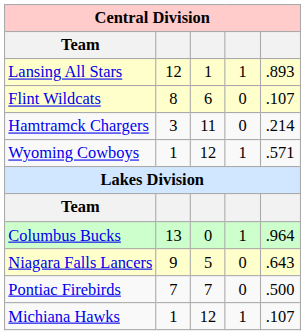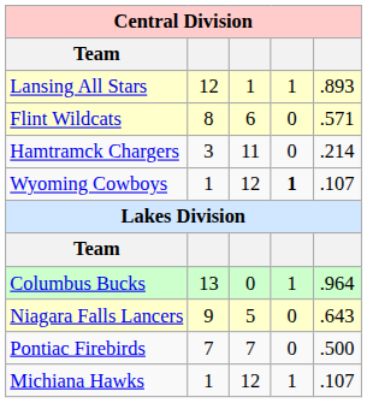 <table class="wikitable" style="font-size:95%; text-align:center">
 <tr>
 <th colspan="10" style="background-color: #FFCBCB;text-align:center;vertical-align:middle;">Central Division</th>
 </tr>
 <tr>
 <th>Team</th>
 <th width="25"></th>
 <th width="25"></th>
 <th width="25"></th>
 <th width="30"></th>
 </tr>
 <tr style="background:#ffc;">
 <td style="text-align:left;"><a href='#'>Lansing All Stars</a></td>
 <td>12</td>
 <td>1</td>
 <td>1</td>
 <td>.893</td>
 </tr>
 <tr style="background:#ffc;">
 <td style="text-align:left;"><a href='#'>Flint Wildcats</a></td>
 <td>8</td>
 <td>6</td>
 <td>0</td>
-<td>.107</td>
+<td>.571</td>
 </tr>
 <tr>
 <td style="text-align:left;"><a href='#'>Hamtramck Chargers</a></td>
 <td>3</td>
 <td>11</td>
 <td>0</td>
 <td>.214</td>
 </tr>
 <tr>
 <td style="text-align:left;"><a href='#'>Wyoming Cowboys</a></td>
 <td>1</td>
 <td>12</td>
-<td>1</td>
-<td>.571</td>
+<td><strong>1</strong></td>
+<td>.107</td>
 </tr>
 <tr>
 <th colspan="10" style="background-color: #D0E7FF;text-align:center;vertical-align:middle;">Lakes Division</th>
 </tr>
 <tr>
 <th>Team</th>
 <th width="25"></th>
 <th width="25"></th>
 <th width="25"></th>
 <th width="30"></th>
 </tr>
 <tr style="background:#cfc;">
 <td style="text-align:left;"><a href='#'>Columbus Bucks</a></td>
 <td>13</td>
 <td>0</td>
 <td>1</td>
 <td>.964</td>
 </tr>
 <tr style="background:#ffc;">
 <td style="text-align:left;"><a href='#'>Niagara Falls Lancers</a></td>
 <td>9</td>
 <td>5</td>
 <td>0</td>
 <td>.643</td>
 </tr>
 <tr>
 <td style="text-align:left;"><a href='#'>Pontiac Firebirds</a></td>
 <td>7</td>
 <td>7</td>
 <td>0</td>
 <td>.500</td>
 </tr>
 <tr>
 <td style="text-align:left;"><a href='#'>Michiana Hawks</a></td>
 <td>1</td>
 <td>12</td>
 <td>1</td>
 <td>.107</td>
 </tr>
 </table>
